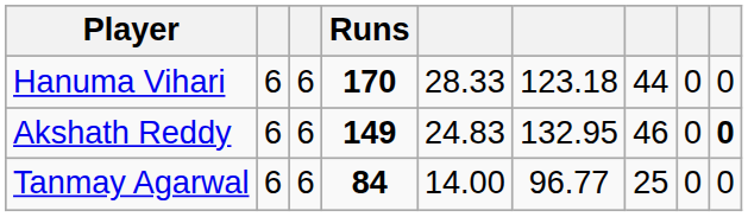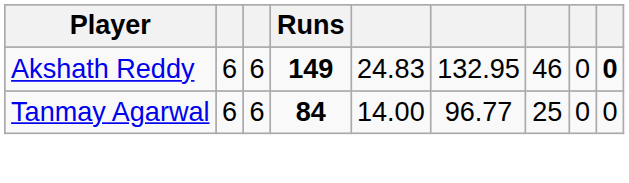 <table class="wikitable sortable" style="text-align: center;">
 <tr>
 <th class="unsortable">Player</th>
 <th></th>
 <th></th>
 <th>Runs</th>
 <th></th>
 <th></th>
 <th></th>
 <th></th>
 <th></th>
-</tr>
-<tr>
-<td style="text-align:left"><a href='#'>Hanuma Vihari</a></td>
-<td style="text-align:left">6</td>
-<td>6</td>
-<td><strong>170</strong></td>
-<td>28.33</td>
-<td>123.18</td>
-<td>44</td>
-<td>0</td>
-<td>0</td>
 </tr>
 <tr>
 <td style="text-align:left"><a href='#'>Akshath Reddy</a></td>
 <td style="text-align:left">6</td>
 <td>6</td>
 <td><strong>149</strong></td>
 <td>24.83</td>
 <td>132.95</td>
 <td>46</td>
 <td>0</td>
 <td><strong>0</strong></td>
 </tr>
 <tr>
 <td style="text-align:left"><a href='#'>Tanmay Agarwal</a></td>
 <td style="text-align:left">6</td>
 <td>6</td>
 <td><strong>84</strong></td>
 <td>14.00</td>
 <td>96.77</td>
 <td>25</td>
 <td>0</td>
 <td>0</td>
 </tr>
 </table>
